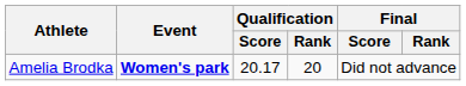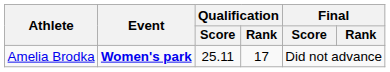 <table class="wikitable" style="text-align:center; font-size:90%">
 <tr>
 <th rowspan=2>Athlete</th>
 <th rowspan=2>Event</th>
 <th colspan=2>Qualification</th>
 <th colspan=2>Final</th>
 </tr>
 <tr style="font-size: 95%">
 <th>Score</th>
 <th>Rank</th>
 <th>Score</th>
 <th>Rank</th>
 </tr>
 <tr>
 <td align=left><a href='#'>Amelia Brodka</a></td>
 <td align=left><strong><a href='#'>Women's park</a></strong></td>
-<td>20.17</td>
-<td>20</td>
+<td>25.11</td>
+<td>17</td>
 <td colspan=2>Did not advance</td>
 </tr>
 </table>
